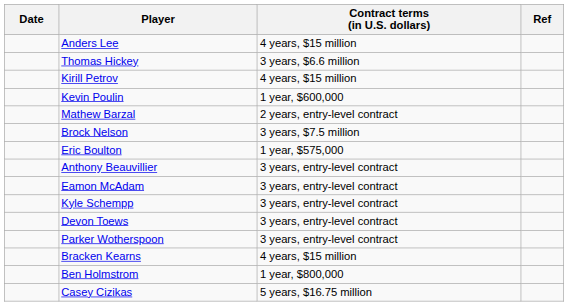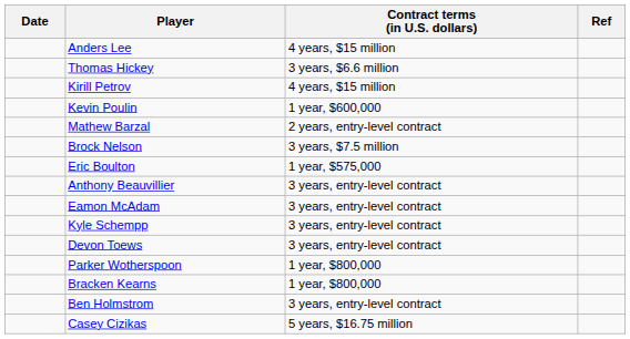 <table class="wikitable" style="border-collapse: collapse; width: 50em; padding: 3;">
 <tr bgcolor="#dddddd">
 <th>Date</th>
 <th>Player</th>
 <th>Contract terms<br>(in U.S. dollars)</th>
 <th>Ref</th>
 </tr>
 <tr>
 <td></td>
 <td><a href='#'>Anders Lee</a></td>
 <td>4 years, $15 million</td>
 <td></td>
 </tr>
 <tr>
 <td></td>
 <td><a href='#'>Thomas Hickey</a></td>
 <td>3 years, $6.6 million</td>
 <td></td>
 </tr>
 <tr>
 <td></td>
 <td><a href='#'>Kirill Petrov</a></td>
 <td>4 years, $15 million</td>
 <td></td>
 </tr>
 <tr>
 <td></td>
 <td><a href='#'>Kevin Poulin</a></td>
 <td>1 year, $600,000</td>
 <td></td>
 </tr>
 <tr>
 <td></td>
 <td><a href='#'>Mathew Barzal</a></td>
 <td>2 years, entry-level contract</td>
 <td></td>
 </tr>
 <tr>
 <td></td>
 <td><a href='#'>Brock Nelson</a></td>
 <td>3 years, $7.5 million</td>
 <td></td>
 </tr>
 <tr>
 <td></td>
 <td><a href='#'>Eric Boulton</a></td>
 <td>1 year, $575,000</td>
 <td></td>
 </tr>
 <tr>
 <td></td>
 <td><a href='#'>Anthony Beauvillier</a></td>
 <td>3 years, entry-level contract</td>
 <td></td>
 </tr>
 <tr>
 <td></td>
 <td><a href='#'>Eamon McAdam</a></td>
 <td>3 years, entry-level contract</td>
 <td></td>
 </tr>
 <tr>
 <td></td>
 <td><a href='#'>Kyle Schempp</a></td>
 <td>3 years, entry-level contract</td>
 <td></td>
 </tr>
 <tr>
 <td></td>
 <td><a href='#'>Devon Toews</a></td>
 <td>3 years, entry-level contract</td>
 <td></td>
 </tr>
 <tr>
 <td></td>
 <td><a href='#'>Parker Wotherspoon</a></td>
-<td>3 years, entry-level contract</td>
+<td>1 year, $800,000</td>
 <td></td>
 </tr>
 <tr>
 <td></td>
 <td><a href='#'>Bracken Kearns</a></td>
-<td>4 years, $15 million</td>
+<td>1 year, $800,000</td>
 <td></td>
 </tr>
 <tr>
 <td></td>
 <td><a href='#'>Ben Holmstrom</a></td>
-<td>1 year, $800,000</td>
+<td>3 years, entry-level contract</td>
 <td></td>
 </tr>
 <tr>
 <td></td>
 <td><a href='#'>Casey Cizikas</a></td>
 <td>5 years, $16.75 million</td>
 <td></td>
 </tr>
 </table>
